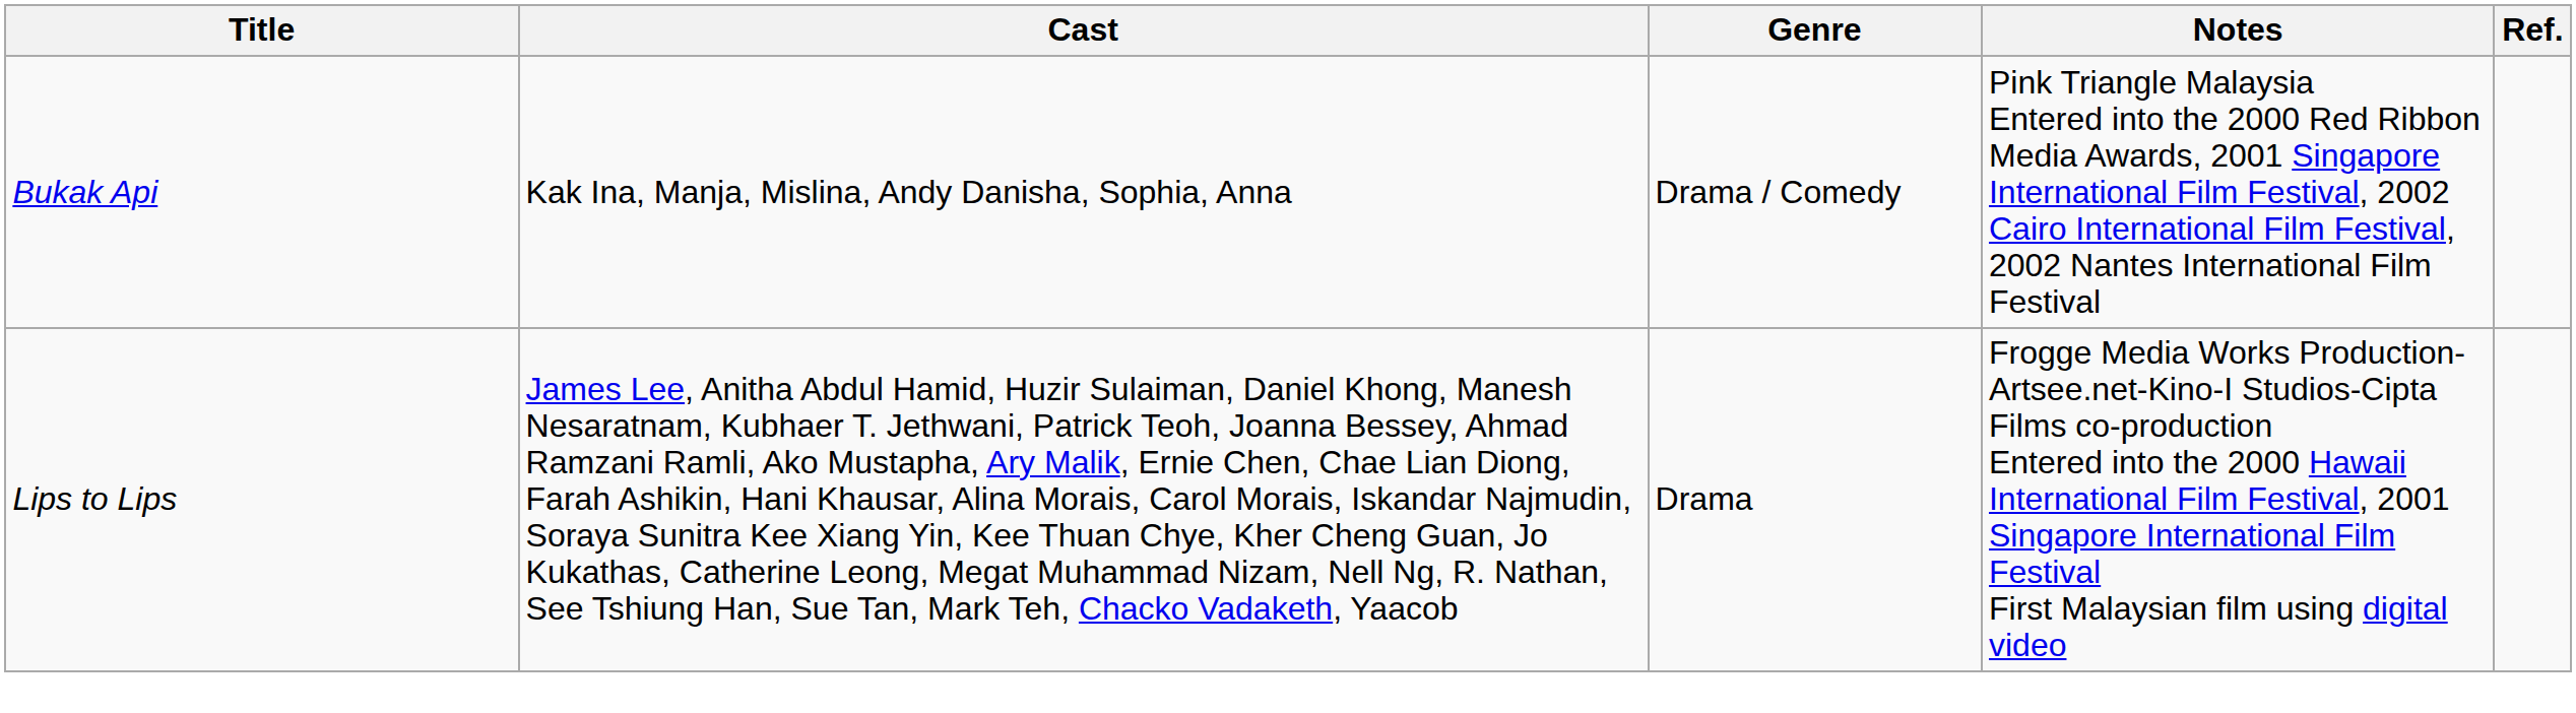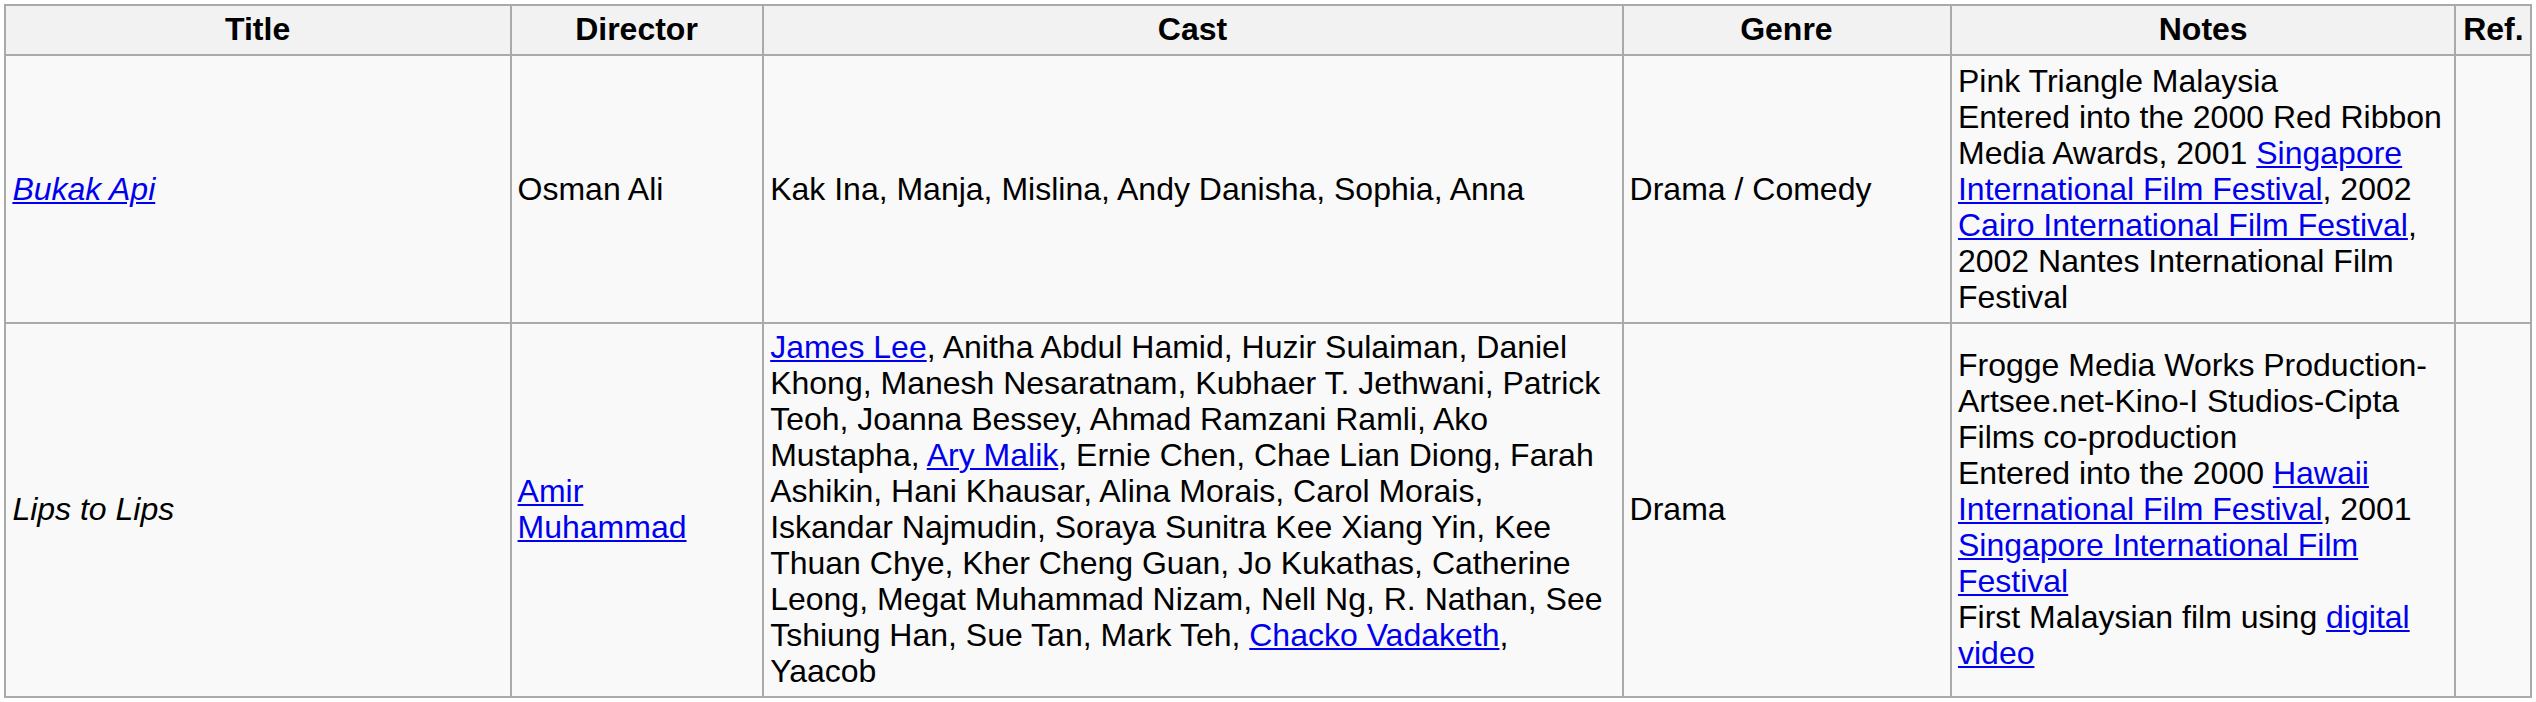 <table class="wikitable" width="100%">
 <tr>
 <th style="width:20%;">Title</th>
+<th style="width:10%;">Director</th>
 <th>Cast</th>
 <th style="width:13%">Genre</th>
 <th style="width:20%">Notes</th>
 <th>Ref.</th>
 </tr>
 <tr>
 <td><em><a href='#'>Bukak Api</a></em></td>
+<td>Osman Ali</td>
 <td>Kak Ina, Manja, Mislina, Andy Danisha, Sophia, Anna</td>
 <td>Drama / Comedy</td>
 <td>Pink Triangle Malaysia<br>Entered into the 2000 Red Ribbon Media Awards, 2001 <a href='#'>Singapore International Film Festival</a>, 2002 <a href='#'>Cairo International Film Festival</a>, 2002 Nantes International Film Festival</td>
 <td></td>
 </tr>
 <tr>
 <td><em>Lips to Lips</em></td>
+<td><a href='#'>Amir Muhammad</a></td>
 <td><a href='#'>James Lee</a>, Anitha Abdul Hamid, Huzir Sulaiman, Daniel Khong, Manesh Nesaratnam, Kubhaer T. Jethwani, Patrick Teoh, Joanna Bessey, Ahmad Ramzani Ramli, Ako Mustapha, <a href='#'>Ary Malik</a>, Ernie Chen, Chae Lian Diong, Farah Ashikin, Hani Khausar, Alina Morais, Carol Morais, Iskandar Najmudin, Soraya Sunitra Kee Xiang Yin, Kee Thuan Chye, Kher Cheng Guan, Jo Kukathas, Catherine Leong, Megat Muhammad Nizam, Nell Ng, R. Nathan, See Tshiung Han, Sue Tan, Mark Teh, <a href='#'>Chacko Vadaketh</a>, Yaacob</td>
 <td>Drama</td>
 <td>Frogge Media Works Production-Artsee.net-Kino-I Studios-Cipta Films co-production<br>Entered into the 2000 <a href='#'>Hawaii International Film Festival</a>, 2001 <a href='#'>Singapore International Film Festival</a><br>First Malaysian film using <a href='#'>digital video</a></td>
 <td></td>
 </tr>
 </table>
